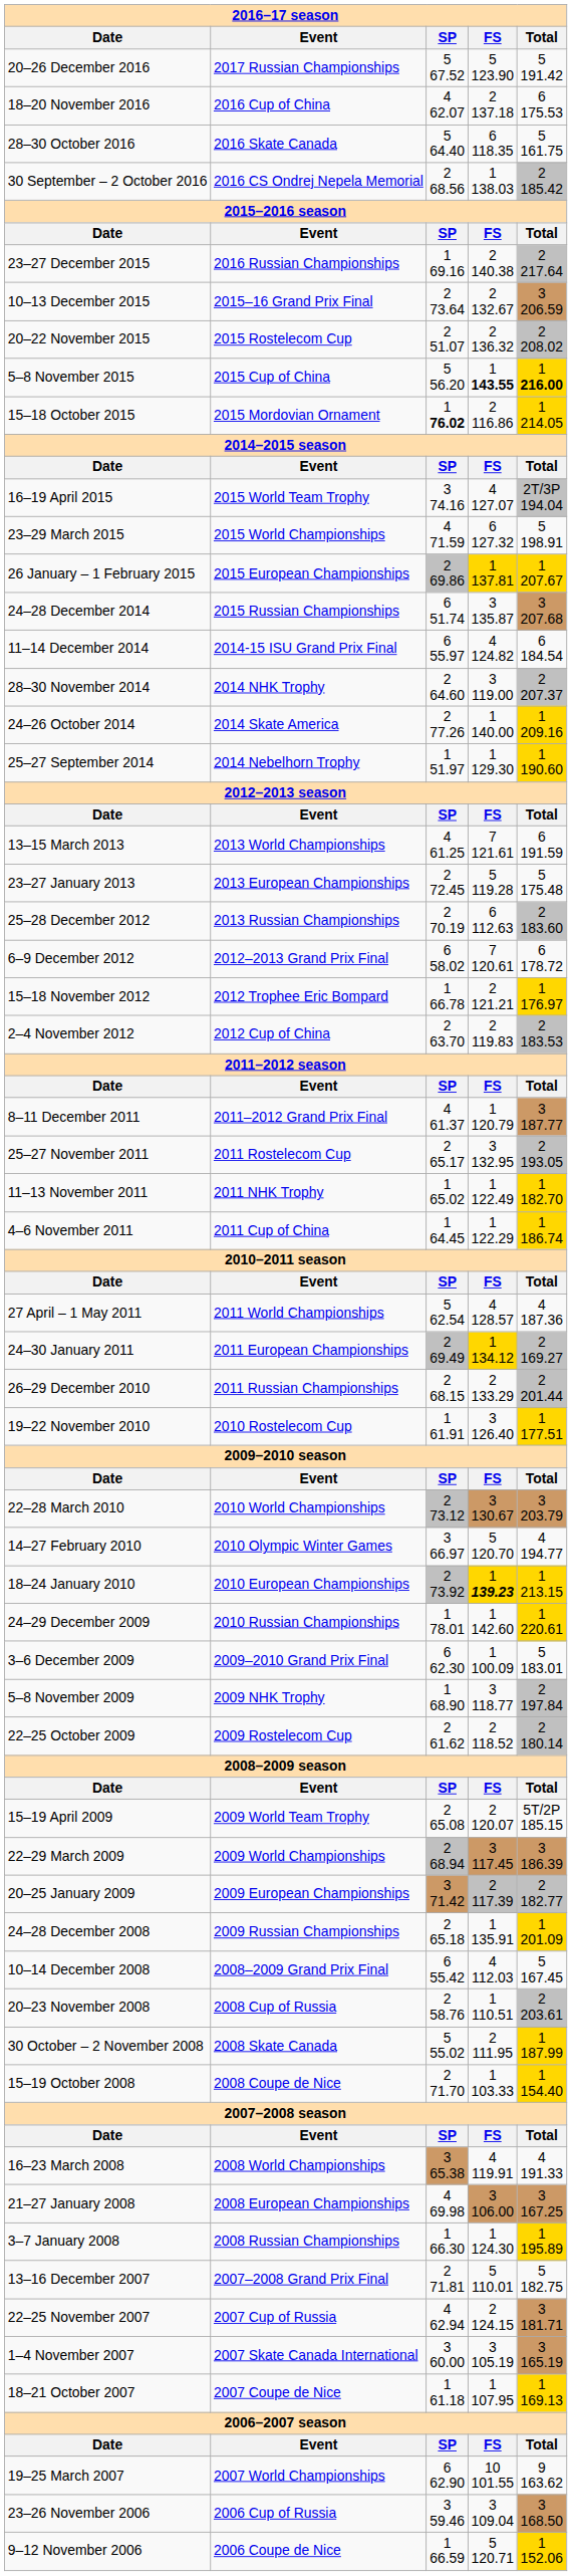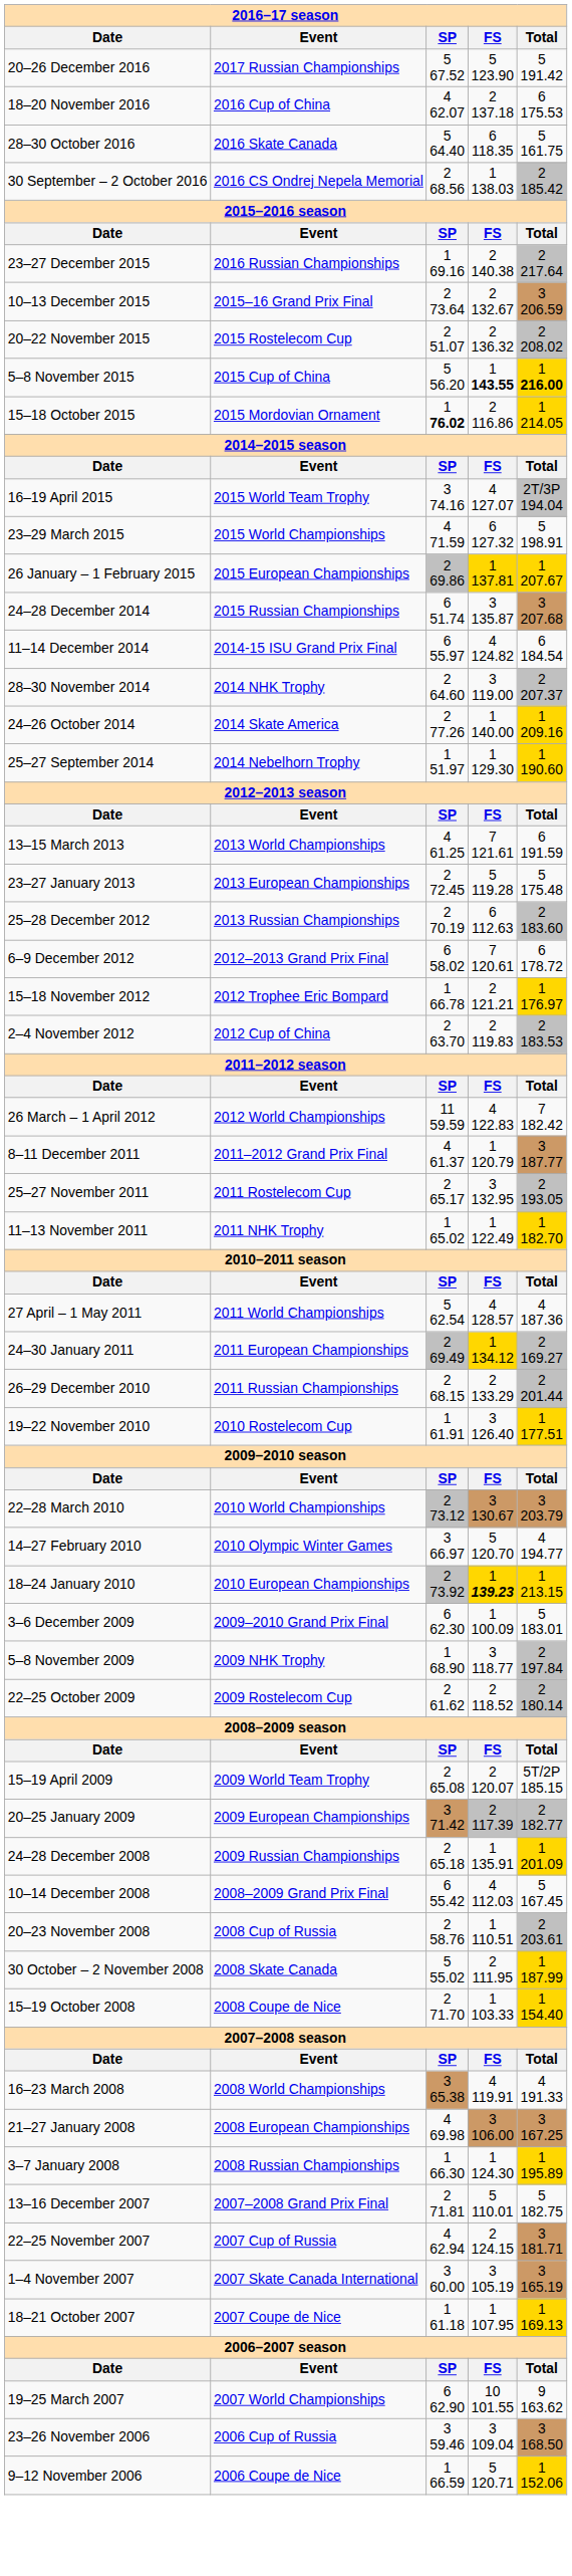 <table class="wikitable">
 <tr>
 <td style="background-color: #ffdead;" colspan=5 align=center><a href='#'><strong>2016–17 season</strong></a></td>
 </tr>
 <tr>
 <th>Date</th>
 <th>Event</th>
 <th><a href='#'>SP</a></th>
 <th><a href='#'>FS</a></th>
 <th>Total</th>
 </tr>
 <tr>
 <td>20–26 December 2016</td>
 <td><a href='#'>2017 Russian Championships</a></td>
 <td align=center>5 <br> 67.52</td>
 <td align=center>5 <br> 123.90</td>
 <td align=center>5 <br> 191.42</td>
 </tr>
 <tr>
 <td>18–20 November 2016</td>
 <td><a href='#'>2016 Cup of China</a></td>
 <td align=center>4  <br> 62.07</td>
 <td align=center>2 <br> 137.18</td>
 <td align=center>6 <br> 175.53</td>
 </tr>
 <tr>
 <td>28–30 October 2016</td>
 <td><a href='#'>2016 Skate Canada</a></td>
 <td align=center>5 <br> 64.40</td>
 <td align=center>6 <br> 118.35</td>
 <td align=center>5 <br> 161.75</td>
 </tr>
 <tr>
 <td>30 September – 2 October 2016</td>
 <td><a href='#'>2016 CS Ondrej Nepela Memorial</a></td>
 <td align=center>2 <br> 68.56</td>
 <td align=center>1 <br> 138.03</td>
 <td align=center bgcolor=silver>2 <br> 185.42</td>
 </tr>
 <tr>
 <td style="background-color: #ffdead;" colspan=5 align=center><strong><a href='#'>2015–2016 season</a></strong></td>
 </tr>
 <tr>
 <th>Date</th>
 <th>Event</th>
 <th><a href='#'>SP</a></th>
 <th><a href='#'>FS</a></th>
 <th>Total</th>
 </tr>
 <tr>
 <td>23–27 December 2015</td>
 <td><a href='#'>2016 Russian Championships</a></td>
 <td align=center>1 <br> 69.16</td>
 <td align=center>2 <br> 140.38</td>
 <td align=center bgcolor=silver>2 <br> 217.64</td>
 </tr>
 <tr>
 <td>10–13 December 2015</td>
 <td><a href='#'>2015–16 Grand Prix Final</a></td>
 <td align=center>2 <br> 73.64</td>
 <td align=center>2 <br> 132.67</td>
 <td align=center bgcolor=cc9966>3 <br> 206.59</td>
 </tr>
 <tr>
 <td>20–22 November 2015</td>
 <td><a href='#'>2015 Rostelecom Cup</a></td>
 <td align=center>2 <br> 51.07</td>
 <td align=center>2 <br> 136.32</td>
 <td align=center bgcolor=silver>2 <br> 208.02</td>
 </tr>
 <tr>
 <td>5–8 November 2015</td>
 <td><a href='#'>2015 Cup of China</a></td>
 <td align=center>5 <br> 56.20</td>
 <td align=center>1 <br> <strong>143.55</strong></td>
 <td align=center bgcolor=gold>1 <br> <strong>216.00</strong></td>
 </tr>
 <tr>
 <td>15–18 October 2015</td>
 <td><a href='#'>2015 Mordovian Ornament</a></td>
 <td align=center>1 <br> <strong>76.02</strong></td>
 <td align=center>2 <br> 116.86</td>
 <td align=center bgcolor=gold>1 <br> 214.05</td>
 </tr>
 <tr>
 <td style="background-color: #ffdead;" colspan=5 align=center><strong><a href='#'>2014–2015 season</a></strong></td>
 </tr>
 <tr>
 <th>Date</th>
 <th>Event</th>
 <th><a href='#'>SP</a></th>
 <th><a href='#'>FS</a></th>
 <th>Total</th>
 </tr>
 <tr>
 <td>16–19 April 2015</td>
 <td><a href='#'>2015 World Team Trophy</a></td>
 <td align=center>3 <br> 74.16</td>
 <td align=center>4 <br> 127.07</td>
 <td align=center bgcolor=silver>2T/3P <br> 194.04</td>
 </tr>
 <tr>
 <td>23–29 March 2015</td>
 <td><a href='#'>2015 World Championships</a></td>
 <td align=center>4 <br> 71.59</td>
 <td align=center>6 <br> 127.32</td>
 <td align=center>5 <br> 198.91</td>
 </tr>
 <tr>
 <td>26 January – 1 February 2015</td>
 <td><a href='#'>2015 European Championships</a></td>
 <td align=center bgcolor=silver>2 <br> 69.86</td>
 <td align=center bgcolor=gold>1 <br> 137.81</td>
 <td align=center bgcolor=gold>1 <br> 207.67</td>
 </tr>
 <tr>
 <td>24–28 December 2014</td>
 <td><a href='#'>2015 Russian Championships</a></td>
 <td align=center>6 <br> 51.74</td>
 <td align=center>3 <br> 135.87</td>
 <td align=center bgcolor=cc9966>3 <br> 207.68</td>
 </tr>
 <tr>
 <td>11–14 December 2014</td>
 <td><a href='#'>2014-15 ISU Grand Prix Final</a></td>
 <td align=center>6 <br> 55.97</td>
 <td align=center>4 <br> 124.82</td>
 <td align=center>6 <br> 184.54</td>
 </tr>
 <tr>
 <td>28–30 November 2014</td>
 <td><a href='#'>2014 NHK Trophy</a></td>
 <td align=center>2 <br> 64.60</td>
 <td align=center>3 <br> 119.00</td>
 <td align=center bgcolor=silver>2 <br> 207.37</td>
 </tr>
 <tr>
 <td>24–26 October 2014</td>
 <td><a href='#'>2014 Skate America</a></td>
 <td align=center>2 <br> 77.26</td>
 <td align=center>1 <br> 140.00</td>
 <td align=center bgcolor=gold>1 <br> 209.16</td>
 </tr>
 <tr>
 <td>25–27 September 2014</td>
 <td><a href='#'>2014 Nebelhorn Trophy</a></td>
 <td align=center>1 <br> 51.97</td>
 <td align=center>1 <br> 129.30</td>
 <td align=center bgcolor=gold>1 <br> 190.60</td>
 </tr>
 <tr>
 <td style="background-color: #ffdead;" colspan=5 align=center><strong><a href='#'>2012–2013 season</a></strong></td>
 </tr>
 <tr>
 <th>Date</th>
 <th>Event</th>
 <th><a href='#'>SP</a></th>
 <th><a href='#'>FS</a></th>
 <th>Total</th>
 </tr>
 <tr>
 <td>13–15 March 2013</td>
 <td><a href='#'>2013 World Championships</a></td>
 <td align=center>4 <br> 61.25</td>
 <td align=center>7 <br> 121.61</td>
 <td align=center>6 <br> 191.59</td>
 </tr>
 <tr>
 <td>23–27 January 2013</td>
 <td><a href='#'>2013 European Championships</a></td>
 <td align=center>2 <br> 72.45</td>
 <td align=center>5 <br> 119.28</td>
 <td align=center>5 <br> 175.48</td>
 </tr>
 <tr>
 <td>25–28 December 2012</td>
 <td><a href='#'>2013 Russian Championships</a></td>
 <td align=center>2 <br> 70.19</td>
 <td align=center>6 <br> 112.63</td>
 <td align=center bgcolor=silver>2 <br> 183.60</td>
 </tr>
 <tr>
 <td>6–9 December 2012</td>
 <td><a href='#'>2012–2013 Grand Prix Final</a></td>
 <td align=center>6 <br> 58.02</td>
 <td align=center>7 <br> 120.61</td>
 <td align=center>6 <br> 178.72</td>
 </tr>
 <tr>
 <td>15–18 November 2012</td>
 <td><a href='#'>2012 Trophee Eric Bompard</a></td>
 <td align=center>1 <br> 66.78</td>
 <td align=center>2 <br> 121.21</td>
 <td align=center bgcolor=gold>1 <br> 176.97</td>
 </tr>
 <tr>
 <td>2–4 November 2012</td>
 <td><a href='#'>2012 Cup of China</a></td>
 <td align=center>2 <br> 63.70</td>
 <td align=center>2 <br> 119.83</td>
 <td align=center bgcolor=silver>2 <br> 183.53</td>
 </tr>
 <tr>
 <td style="background-color: #ffdead;" colspan=5 align=center><strong><a href='#'>2011–2012 season</a></strong></td>
 </tr>
 <tr>
 <th>Date</th>
 <th>Event</th>
 <th><a href='#'>SP</a></th>
 <th><a href='#'>FS</a></th>
 <th>Total</th>
 </tr>
 <tr>
+<td>26 March – 1 April 2012</td>
+<td><a href='#'>2012 World Championships</a></td>
+<td align=center>11 <br> 59.59</td>
+<td align=center>4  <br> 122.83</td>
+<td align=center>7  <br> 182.42</td>
+</tr>
+<tr>
 <td>8–11 December 2011</td>
 <td><a href='#'>2011–2012 Grand Prix Final</a></td>
 <td align=center>4 <br> 61.37</td>
 <td align=center>1 <br> 120.79</td>
 <td align=center bgcolor=cc9966>3 <br> 187.77</td>
 </tr>
 <tr>
 <td>25–27 November 2011</td>
 <td><a href='#'>2011 Rostelecom Cup</a></td>
 <td align=center>2 <br> 65.17</td>
 <td align=center>3 <br> 132.95</td>
 <td align=center bgcolor=silver>2 <br> 193.05</td>
 </tr>
 <tr>
 <td>11–13 November 2011</td>
 <td><a href='#'>2011 NHK Trophy</a></td>
 <td align=center>1 <br> 65.02</td>
 <td align=center>1 <br> 122.49</td>
 <td align=center bgcolor=gold>1 <br> 182.70</td>
-</tr>
-<tr>
-<td>4–6 November 2011</td>
-<td><a href='#'>2011 Cup of China</a></td>
-<td align=center>1 <br> 64.45</td>
-<td align=center>1 <br> 122.29</td>
-<td align=center bgcolor=gold>1 <br> 186.74</td>
 </tr>
 <tr>
 <td style="background-color: #ffdead;" colspan=5 align=center><strong>2010–2011 season</strong></td>
 </tr>
 <tr>
 <th>Date</th>
 <th>Event</th>
 <th><a href='#'>SP</a></th>
 <th><a href='#'>FS</a></th>
 <th>Total</th>
 </tr>
 <tr>
 <td>27 April – 1 May 2011</td>
 <td><a href='#'>2011 World Championships</a></td>
 <td align=center>5 <br> 62.54</td>
 <td align=center>4 <br> 128.57</td>
 <td align=center>4 <br> 187.36</td>
 </tr>
 <tr>
 <td>24–30 January 2011</td>
 <td><a href='#'>2011 European Championships</a></td>
 <td align=center bgcolor=silver>2 <br> 69.49</td>
 <td align=center bgcolor=gold>1   <br> 134.12</td>
 <td align=center bgcolor=silver>2 <br> 169.27</td>
 </tr>
 <tr>
 <td>26–29 December 2010</td>
 <td><a href='#'>2011 Russian Championships</a></td>
 <td align=center>2 <br>68.15</td>
 <td align=center>2 <br>133.29</td>
 <td align=center bgcolor=silver>2 <br> 201.44</td>
 </tr>
 <tr>
 <td>19–22 November 2010</td>
 <td><a href='#'>2010 Rostelecom Cup</a></td>
 <td align=center>1 <br> 61.91</td>
 <td align=center>3 <br> 126.40</td>
 <td align=center bgcolor=gold>1 <br> 177.51</td>
 </tr>
 <tr>
 <td style="background-color: #ffdead;" colspan=5 align=center><strong>2009–2010 season</strong></td>
 </tr>
 <tr>
 <th>Date</th>
 <th>Event</th>
 <th><a href='#'>SP</a></th>
 <th><a href='#'>FS</a></th>
 <th>Total</th>
 </tr>
 <tr>
 <td>22–28 March 2010</td>
 <td><a href='#'>2010 World Championships</a></td>
 <td align=center bgcolor=silver>2 <br> 73.12</td>
 <td align=center bgcolor=cc9966>3 <br> 130.67</td>
 <td align=center bgcolor=cc9966>3 <br> 203.79</td>
 </tr>
 <tr>
 <td>14–27 February 2010</td>
 <td><a href='#'>2010 Olympic Winter Games</a></td>
 <td align=center>3 <br> 66.97</td>
 <td align=center>5 <br> 120.70</td>
 <td align=center>4 <br> 194.77</td>
 </tr>
 <tr>
 <td>18–24 January 2010</td>
 <td><a href='#'>2010 European Championships</a></td>
 <td align=center bgcolor=silver>2 <br> 73.92</td>
 <td align=center bgcolor=gold>1   <br> <strong><em>139.23</em></strong></td>
 <td align=center bgcolor=gold>1   <br> 213.15</td>
 </tr>
 <tr>
-<td>24–29 December 2009</td>
-<td><a href='#'>2010 Russian Championships</a></td>
-<td align=center>1 <br>78.01</td>
-<td align=center>1 <br>142.60</td>
-<td align=center bgcolor=gold>1 <br> 220.61</td>
-</tr>
-<tr>
 <td>3–6 December 2009</td>
 <td><a href='#'>2009–2010 Grand Prix Final</a></td>
 <td align=center>6 <br> 62.30</td>
 <td align=center>1 <br> 100.09</td>
 <td align=center>5 <br> 183.01</td>
 </tr>
 <tr>
 <td>5–8 November 2009</td>
 <td><a href='#'>2009 NHK Trophy</a></td>
 <td align=center>1 <br> 68.90</td>
 <td align=center>3 <br> 118.77</td>
 <td align=center bgcolor=silver>2 <br> 197.84</td>
 </tr>
 <tr>
 <td>22–25 October 2009</td>
 <td><a href='#'>2009 Rostelecom Cup</a></td>
 <td align=center>2 <br> 61.62</td>
 <td align=center>2 <br> 118.52</td>
 <td align=center bgcolor=silver>2 <br> 180.14</td>
 </tr>
 <tr>
 <td style="background-color: #ffdead;" colspan=5 align=center><strong>2008–2009 season</strong></td>
 </tr>
 <tr>
 <th>Date</th>
 <th>Event</th>
 <th><a href='#'>SP</a></th>
 <th><a href='#'>FS</a></th>
 <th>Total</th>
 </tr>
 <tr>
 <td>15–19 April 2009</td>
 <td><a href='#'>2009 World Team Trophy</a></td>
 <td align=center>2 <br> 65.08</td>
 <td align=center>2 <br> 120.07</td>
 <td align=center>5T/2P <br> 185.15</td>
-</tr>
-<tr>
-<td>22–29 March 2009</td>
-<td><a href='#'>2009 World Championships</a></td>
-<td align=center bgcolor=silver>2 <br> 68.94</td>
-<td align=center bgcolor=cc9966>3 <br> 117.45</td>
-<td align=center bgcolor=cc9966>3 <br> 186.39</td>
 </tr>
 <tr>
 <td>20–25 January 2009</td>
 <td><a href='#'>2009 European Championships</a></td>
 <td align=center bgcolor=cc9966>3 <br> 71.42</td>
 <td align=center bgcolor=silver>2 <br> 117.39</td>
 <td align=center bgcolor=silver>2 <br> 182.77</td>
 </tr>
 <tr>
 <td>24–28 December 2008</td>
 <td><a href='#'>2009 Russian Championships</a></td>
 <td align=center>2 <br>65.18</td>
 <td align=center>1 <br>135.91</td>
 <td align=center bgcolor=gold>1 <br> 201.09</td>
 </tr>
 <tr>
 <td>10–14 December 2008</td>
 <td><a href='#'>2008–2009 Grand Prix Final</a></td>
 <td align=center>6 <br> 55.42</td>
 <td align=center>4 <br> 112.03</td>
 <td align=center>5 <br> 167.45</td>
 </tr>
 <tr>
 <td>20–23 November 2008</td>
 <td><a href='#'>2008 Cup of Russia</a></td>
 <td align=center>2 <br>58.76</td>
 <td align=center>1 <br>110.51</td>
 <td align=center bgcolor=silver>2 <br> 203.61</td>
 </tr>
 <tr>
 <td>30 October – 2 November 2008</td>
 <td><a href='#'>2008 Skate Canada</a></td>
 <td align=center>5 <br> 55.02</td>
 <td align=center>2 <br> 111.95</td>
 <td align=center bgcolor=gold>1 <br> 187.99</td>
 </tr>
 <tr>
 <td>15–19 October 2008</td>
 <td><a href='#'>2008 Coupe de Nice</a></td>
 <td align=center>2 <br> 71.70</td>
 <td align=center>1 <br> 103.33</td>
 <td align=center bgcolor=gold>1 <br> 154.40</td>
 </tr>
 <tr>
 <td style="background-color: #ffdead; " colspan=5 align=center><strong>2007–2008 season</strong></td>
 </tr>
 <tr>
 <th>Date</th>
 <th>Event</th>
 <th><a href='#'>SP</a></th>
 <th><a href='#'>FS</a></th>
 <th>Total</th>
 </tr>
 <tr>
 <td>16–23 March 2008</td>
 <td><a href='#'>2008 World Championships</a></td>
 <td align=center bgcolor=cc9966>3 <br> 65.38</td>
 <td align=center>4 <br> 119.91</td>
 <td align=center>4 <br> 191.33</td>
 </tr>
 <tr>
 <td>21–27 January 2008</td>
 <td><a href='#'>2008 European Championships</a></td>
 <td align=center>4 <br> 69.98</td>
 <td align=center bgcolor=cc9966>3 <br> 106.00</td>
 <td align=center bgcolor=cc9966>3 <br> 167.25</td>
 </tr>
 <tr>
 <td>3–7 January 2008</td>
 <td><a href='#'>2008 Russian Championships</a></td>
 <td align=center>1 <br> 66.30</td>
 <td align=center>1 <br> 124.30</td>
 <td align=center bgcolor=gold>1 <br> 195.89</td>
 </tr>
 <tr>
 <td>13–16 December 2007</td>
 <td><a href='#'>2007–2008 Grand Prix Final</a></td>
 <td align=center>2 <br> 71.81</td>
 <td align=center>5 <br> 110.01</td>
 <td align=center>5 <br> 182.75</td>
 </tr>
 <tr>
 <td>22–25 November 2007</td>
 <td><a href='#'>2007 Cup of Russia</a></td>
 <td align=center>4 <br> 62.94</td>
 <td align=center>2 <br> 124.15</td>
 <td align=center bgcolor=cc9966>3 <br> 181.71</td>
 </tr>
 <tr>
 <td>1–4 November 2007</td>
 <td><a href='#'>2007 Skate Canada International</a></td>
 <td align=center>3 <br> 60.00</td>
 <td align=center>3 <br> 105.19</td>
 <td align=center bgcolor=cc9966>3 <br> 165.19</td>
 </tr>
 <tr>
 <td>18–21 October 2007</td>
 <td><a href='#'>2007 Coupe de Nice</a></td>
 <td align=center>1 <br> 61.18</td>
 <td align=center>1 <br> 107.95</td>
 <td align=center bgcolor=gold>1 <br> 169.13</td>
 </tr>
 <tr>
 <td style="background-color: #ffdead; " colspan=5 align=center><strong>2006–2007 season</strong></td>
 </tr>
 <tr>
 <th>Date</th>
 <th>Event</th>
 <th><a href='#'>SP</a></th>
 <th><a href='#'>FS</a></th>
 <th>Total</th>
 </tr>
 <tr>
 <td>19–25 March 2007</td>
 <td><a href='#'>2007 World Championships</a></td>
 <td align=center>6 <br> 62.90</td>
 <td align=center>10 <br> 101.55</td>
 <td align=center>9  <br> 163.62</td>
 </tr>
 <tr>
 <td>23–26 November 2006</td>
 <td><a href='#'>2006 Cup of Russia</a></td>
 <td align=center>3 <br> 59.46</td>
 <td align=center>3 <br> 109.04</td>
 <td align=center bgcolor=cc9966>3 <br> 168.50</td>
 </tr>
 <tr>
 <td>9–12 November 2006</td>
 <td><a href='#'>2006 Coupe de Nice</a></td>
 <td align=center>1 <br> 66.59</td>
 <td align=center>5 <br> 120.71</td>
 <td align=center bgcolor=gold>1 <br> 152.06</td>
 </tr>
 </table>
